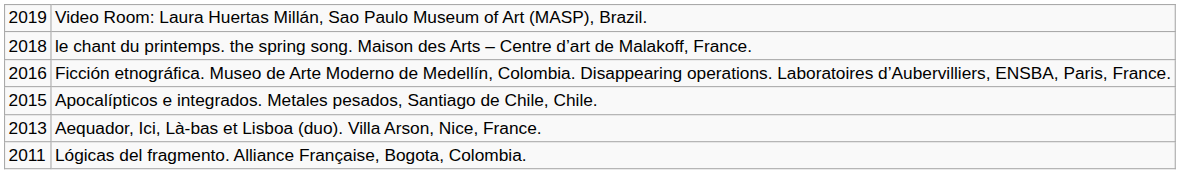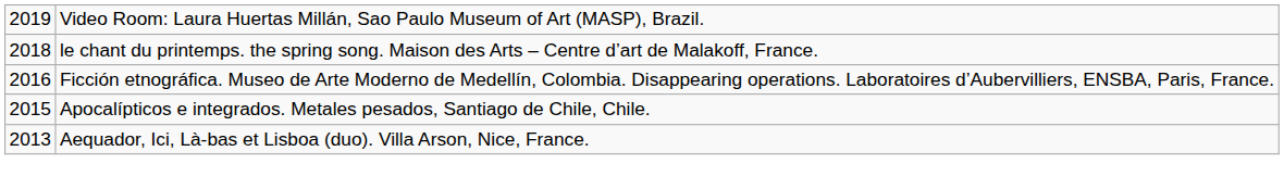 <table class="wikitable">
 <tr>
 <td>2019</td>
 <td>Video Room: Laura Huertas Millán, Sao Paulo Museum of Art (MASP), Brazil.</td>
 </tr>
 <tr>
 <td>2018</td>
 <td>le chant du printemps. the spring song. Maison des Arts – Centre d’art de Malakoff, France.</td>
 </tr>
 <tr>
 <td>2016</td>
 <td>Ficción etnográfica. Museo de Arte Moderno de Medellín, Colombia. Disappearing operations. Laboratoires d’Aubervilliers, ENSBA, Paris, France.</td>
 </tr>
 <tr>
 <td>2015</td>
 <td>Apocalípticos e integrados. Metales pesados, Santiago de Chile, Chile.</td>
 </tr>
 <tr>
 <td>2013</td>
 <td>Aequador, Ici, Là-bas et Lisboa (duo). Villa Arson, Nice, France.</td>
 </tr>
-<tr>
-<td>2011</td>
-<td>Lógicas del fragmento. Alliance Française, Bogota, Colombia.</td>
-</tr>
 </table>
